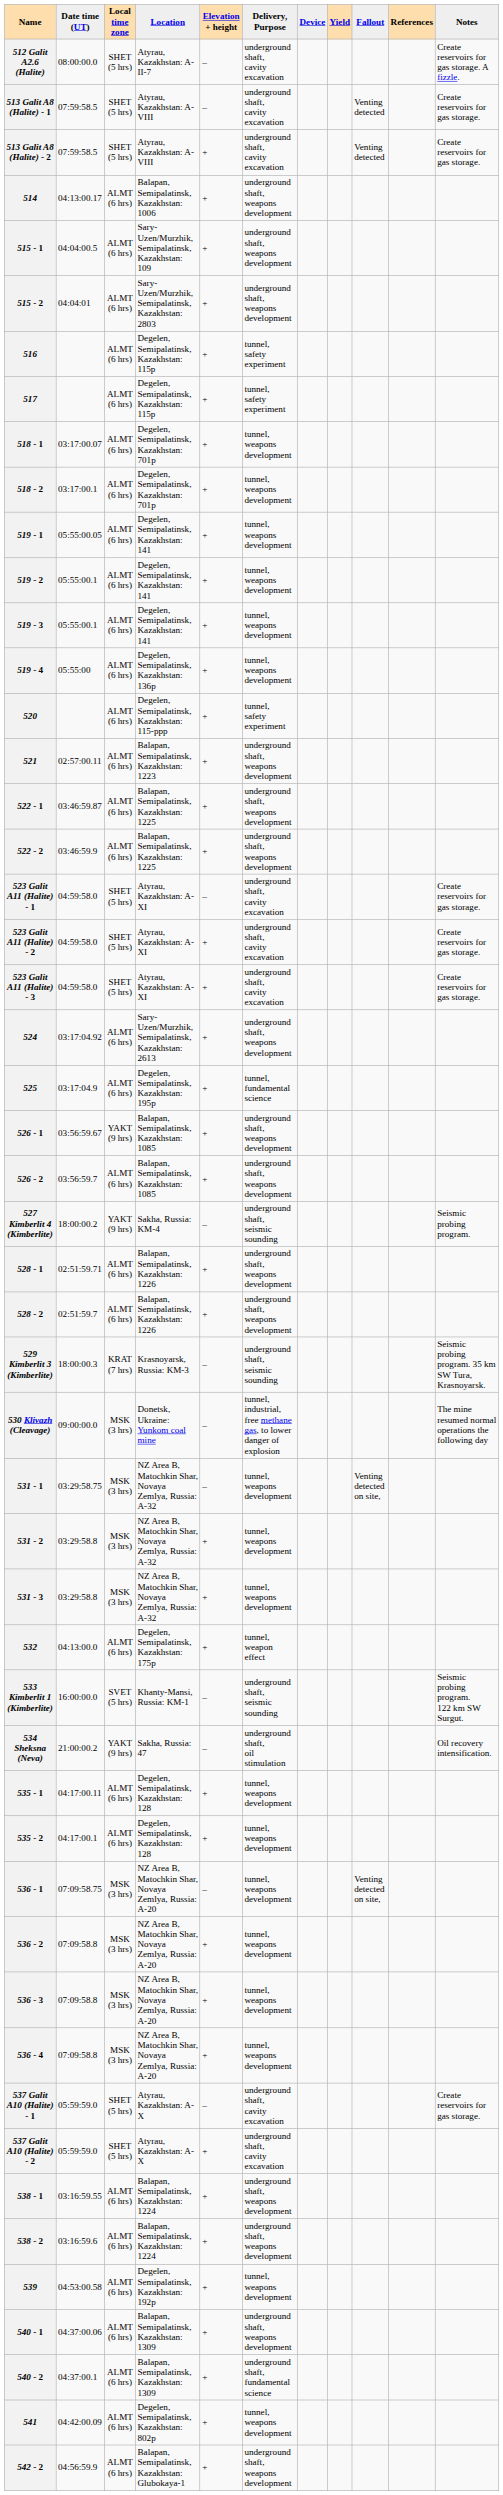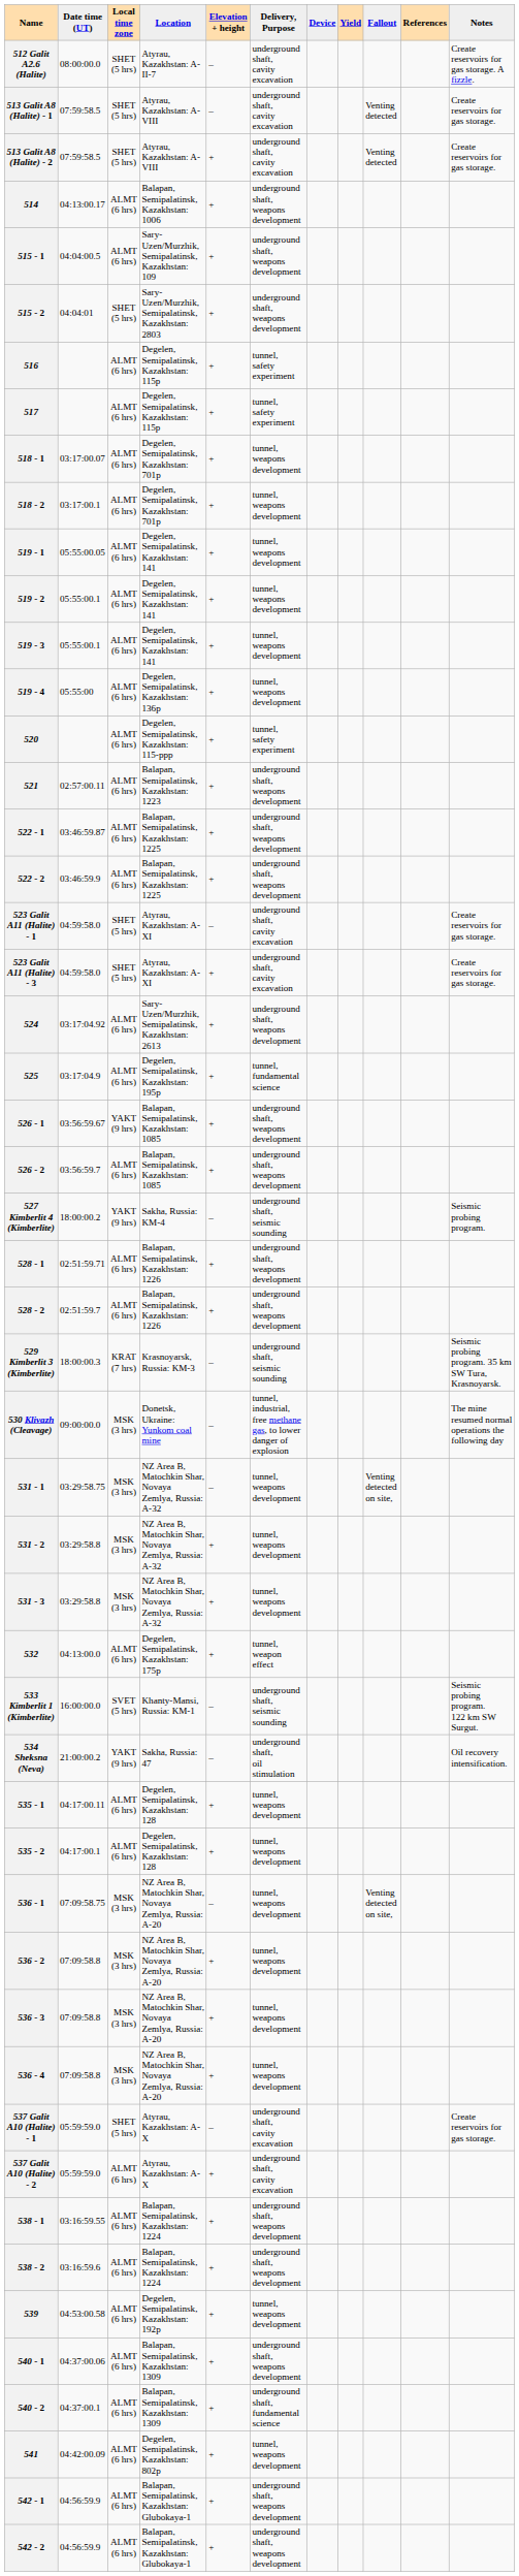 <table class="wikitable sortable">
 <tr>
 <th style="background:#ffdead;">Name </th>
 <th style="background:#efefef;">Date time (<a href='#'>UT</a>)</th>
 <th style="background:#ffdead;">Local <a href='#'>time zone</a></th>
 <th style="background:#efefef;"><a href='#'>Location</a></th>
 <th style="background:#ffdead;"><a href='#'>Elevation</a> + height </th>
 <th style="background:#efefef;">Delivery, <br>Purpose </th>
 <th style="background:#efefef;"><a href='#'>Device</a></th>
 <th style="background:#ffdead;"><a href='#'>Yield</a></th>
 <th style="background:#efefef;" class="unsortable"><a href='#'>Fallout</a></th>
 <th style="background:#ffdead;" class="unsortable">References</th>
 <th style="background:#efefef;" class="unsortable">Notes</th>
 </tr>
 <tr>
 <th><em>512 Galit A2.6 (Halite)</em></th>
 <td> 08:00:00.0</td>
 <td style="text-align:center;">SHET (5 hrs)<br></td>
 <td>Atyrau, Kazakhstan: A-II-7 </td>
 <td> – </td>
 <td>underground shaft,<br>cavity excavation</td>
 <td></td>
 <td style="text-align:center;"></td>
 <td></td>
 <td></td>
 <td>Create reservoirs for gas storage. A <a href='#'>fizzle</a>.</td>
 </tr>
 <tr>
 <th><em>513 Galit A8 (Halite)</em> - 1</th>
 <td> 07:59:58.5</td>
 <td style="text-align:center;">SHET (5 hrs)<br></td>
 <td>Atyrau, Kazakhstan: A-VIII </td>
 <td> – </td>
 <td>underground shaft,<br>cavity excavation</td>
 <td></td>
 <td style="text-align:center;"></td>
 <td>Venting detected</td>
 <td></td>
 <td>Create reservoirs for gas storage.</td>
 </tr>
 <tr>
 <th><em>513 Galit A8 (Halite)</em> - 2</th>
 <td> 07:59:58.5</td>
 <td style="text-align:center;">SHET (5 hrs)<br></td>
 <td>Atyrau, Kazakhstan: A-VIII </td>
 <td> +</td>
 <td>underground shaft,<br>cavity excavation</td>
 <td></td>
 <td style="text-align:center;"></td>
 <td>Venting detected</td>
 <td></td>
 <td>Create reservoirs for gas storage.</td>
 </tr>
 <tr>
 <th><em>514</em></th>
 <td> 04:13:00.17</td>
 <td style="text-align:center;">ALMT (6 hrs)<br></td>
 <td>Balapan, Semipalatinsk, Kazakhstan: 1006 </td>
 <td> +</td>
 <td>underground shaft,<br>weapons development</td>
 <td></td>
 <td style="text-align:center;"></td>
 <td></td>
 <td></td>
 <td></td>
 </tr>
 <tr>
 <th><em>515</em> - 1</th>
 <td> 04:04:00.5</td>
 <td style="text-align:center;">ALMT (6 hrs)<br></td>
 <td>Sary-Uzen/Murzhik, Semipalatinsk, Kazakhstan: 109 </td>
 <td> +</td>
 <td>underground shaft,<br>weapons development</td>
 <td></td>
 <td style="text-align:center;"></td>
 <td></td>
 <td></td>
 <td></td>
 </tr>
 <tr>
 <th><em>515</em> - 2</th>
 <td> 04:04:01</td>
-<td style="text-align:center;">ALMT (6 hrs)<br></td>
+<td style="text-align:center;">SHET (5 hrs)<br></td>
 <td>Sary-Uzen/Murzhik, Semipalatinsk, Kazakhstan: 2803 </td>
 <td> +</td>
 <td>underground shaft,<br>weapons development</td>
 <td></td>
 <td style="text-align:center;"></td>
 <td></td>
 <td></td>
 <td></td>
 </tr>
 <tr>
 <th><em>516</em></th>
 <td></td>
 <td style="text-align:center;">ALMT (6 hrs)<br></td>
 <td>Degelen, Semipalatinsk, Kazakhstan: 115p </td>
 <td> +</td>
 <td>tunnel,<br>safety experiment</td>
 <td></td>
 <td style="text-align:center;"></td>
 <td></td>
 <td></td>
 <td></td>
 </tr>
 <tr>
 <th><em>517</em></th>
 <td></td>
 <td style="text-align:center;">ALMT (6 hrs)<br></td>
 <td>Degelen, Semipalatinsk, Kazakhstan: 115p </td>
 <td> +</td>
 <td>tunnel,<br>safety experiment</td>
 <td></td>
 <td style="text-align:center;"></td>
 <td></td>
 <td></td>
 <td></td>
 </tr>
 <tr>
 <th><em>518</em> - 1</th>
 <td> 03:17:00.07</td>
 <td style="text-align:center;">ALMT (6 hrs)<br></td>
 <td>Degelen, Semipalatinsk, Kazakhstan: 701p </td>
 <td> +</td>
 <td>tunnel,<br>weapons development</td>
 <td></td>
 <td style="text-align:center;"></td>
 <td></td>
 <td></td>
 <td></td>
 </tr>
 <tr>
 <th><em>518</em> - 2</th>
 <td> 03:17:00.1</td>
 <td style="text-align:center;">ALMT (6 hrs)<br></td>
 <td>Degelen, Semipalatinsk, Kazakhstan: 701p </td>
 <td> +</td>
 <td>tunnel,<br>weapons development</td>
 <td></td>
 <td style="text-align:center;"></td>
 <td></td>
 <td></td>
 <td></td>
 </tr>
 <tr>
 <th><em>519</em> - 1</th>
 <td> 05:55:00.05</td>
 <td style="text-align:center;">ALMT (6 hrs)<br></td>
 <td>Degelen, Semipalatinsk, Kazakhstan: 141 </td>
 <td> +</td>
 <td>tunnel,<br>weapons development</td>
 <td></td>
 <td style="text-align:center;"></td>
 <td></td>
 <td></td>
 <td></td>
 </tr>
 <tr>
 <th><em>519</em> - 2</th>
 <td> 05:55:00.1</td>
 <td style="text-align:center;">ALMT (6 hrs)<br></td>
 <td>Degelen, Semipalatinsk, Kazakhstan: 141 </td>
 <td> +</td>
 <td>tunnel,<br>weapons development</td>
 <td></td>
 <td style="text-align:center;"></td>
 <td></td>
 <td></td>
 <td></td>
 </tr>
 <tr>
 <th><em>519</em> - 3</th>
 <td> 05:55:00.1</td>
 <td style="text-align:center;">ALMT (6 hrs)<br></td>
 <td>Degelen, Semipalatinsk, Kazakhstan: 141 </td>
 <td> +</td>
 <td>tunnel,<br>weapons development</td>
 <td></td>
 <td style="text-align:center;"></td>
 <td></td>
 <td></td>
 <td></td>
 </tr>
 <tr>
 <th><em>519</em> - 4</th>
 <td> 05:55:00</td>
 <td style="text-align:center;">ALMT (6 hrs)<br></td>
 <td>Degelen, Semipalatinsk, Kazakhstan: 136p </td>
 <td> +</td>
 <td>tunnel,<br>weapons development</td>
 <td></td>
 <td style="text-align:center;"></td>
 <td></td>
 <td></td>
 <td></td>
 </tr>
 <tr>
 <th><em>520</em></th>
 <td></td>
 <td style="text-align:center;">ALMT (6 hrs)<br></td>
 <td>Degelen, Semipalatinsk, Kazakhstan: 115-ppp </td>
 <td> +</td>
 <td>tunnel,<br>safety experiment</td>
 <td></td>
 <td style="text-align:center;"></td>
 <td></td>
 <td></td>
 <td></td>
 </tr>
 <tr>
 <th><em>521</em></th>
 <td> 02:57:00.11</td>
 <td style="text-align:center;">ALMT (6 hrs)<br></td>
 <td>Balapan, Semipalatinsk, Kazakhstan: 1223 </td>
 <td> +</td>
 <td>underground shaft,<br>weapons development</td>
 <td></td>
 <td style="text-align:center;"></td>
 <td></td>
 <td></td>
 <td></td>
 </tr>
 <tr>
 <th><em>522</em> - 1</th>
 <td> 03:46:59.87</td>
 <td style="text-align:center;">ALMT (6 hrs)<br></td>
 <td>Balapan, Semipalatinsk, Kazakhstan: 1225 </td>
 <td> +</td>
 <td>underground shaft,<br>weapons development</td>
 <td></td>
 <td style="text-align:center;"></td>
 <td></td>
 <td></td>
 <td></td>
 </tr>
 <tr>
 <th><em>522</em> - 2</th>
 <td> 03:46:59.9</td>
 <td style="text-align:center;">ALMT (6 hrs)<br></td>
 <td>Balapan, Semipalatinsk, Kazakhstan: 1225 </td>
 <td> +</td>
 <td>underground shaft,<br>weapons development</td>
 <td></td>
 <td style="text-align:center;"></td>
 <td></td>
 <td></td>
 <td></td>
 </tr>
 <tr>
 <th><em>523 Galit A11 (Halite)</em> - 1</th>
 <td> 04:59:58.0</td>
 <td style="text-align:center;">SHET (5 hrs)<br></td>
 <td>Atyrau, Kazakhstan: A-XI </td>
 <td> – </td>
-<td>underground shaft,<br>cavity excavation</td>
-<td></td>
-<td style="text-align:center;"></td>
-<td></td>
-<td></td>
-<td>Create reservoirs for gas storage.</td>
-</tr>
-<tr>
-<th><em>523 Galit A11 (Halite)</em> - 2</th>
-<td> 04:59:58.0</td>
-<td style="text-align:center;">SHET (5 hrs)<br></td>
-<td>Atyrau, Kazakhstan: A-XI </td>
-<td> +</td>
 <td>underground shaft,<br>cavity excavation</td>
 <td></td>
 <td style="text-align:center;"></td>
 <td></td>
 <td></td>
 <td>Create reservoirs for gas storage.</td>
 </tr>
 <tr>
 <th><em>523 Galit A11 (Halite)</em> - 3</th>
 <td> 04:59:58.0</td>
 <td style="text-align:center;">SHET (5 hrs)<br></td>
 <td>Atyrau, Kazakhstan: A-XI </td>
 <td> +</td>
 <td>underground shaft,<br>cavity excavation</td>
 <td></td>
 <td style="text-align:center;"></td>
 <td></td>
 <td></td>
 <td>Create reservoirs for gas storage.</td>
 </tr>
 <tr>
 <th><em>524</em></th>
 <td> 03:17:04.92</td>
 <td style="text-align:center;">ALMT (6 hrs)<br></td>
 <td>Sary-Uzen/Murzhik, Semipalatinsk, Kazakhstan: 2613 </td>
 <td> +</td>
 <td>underground shaft,<br>weapons development</td>
 <td></td>
 <td style="text-align:center;"></td>
 <td></td>
 <td></td>
 <td></td>
 </tr>
 <tr>
 <th><em>525</em></th>
 <td> 03:17:04.9</td>
 <td style="text-align:center;">ALMT (6 hrs)<br></td>
 <td>Degelen, Semipalatinsk, Kazakhstan: 195p </td>
 <td> +</td>
 <td>tunnel,<br>fundamental science</td>
 <td></td>
 <td style="text-align:center;"></td>
 <td></td>
 <td></td>
 <td></td>
 </tr>
 <tr>
 <th><em>526</em> - 1</th>
 <td> 03:56:59.67</td>
 <td style="text-align:center;">YAKT (9 hrs)<br></td>
 <td>Balapan, Semipalatinsk, Kazakhstan: 1085 </td>
 <td> +</td>
 <td>underground shaft,<br>weapons development</td>
 <td></td>
 <td style="text-align:center;"></td>
 <td></td>
 <td></td>
 <td></td>
 </tr>
 <tr>
 <th><em>526</em> - 2</th>
 <td> 03:56:59.7</td>
 <td style="text-align:center;">ALMT (6 hrs)<br></td>
 <td>Balapan, Semipalatinsk, Kazakhstan: 1085 </td>
 <td> +</td>
 <td>underground shaft,<br>weapons development</td>
 <td></td>
 <td style="text-align:center;"></td>
 <td></td>
 <td></td>
 <td></td>
 </tr>
 <tr>
 <th><em>527 Kimberlit 4 (Kimberlite)</em></th>
 <td> 18:00:00.2</td>
 <td style="text-align:center;">YAKT (9 hrs)<br></td>
 <td>Sakha, Russia: KM-4 </td>
 <td> – </td>
 <td>underground shaft,<br>seismic sounding</td>
 <td></td>
 <td style="text-align:center;"></td>
 <td></td>
 <td></td>
 <td>Seismic probing program.</td>
 </tr>
 <tr>
 <th><em>528</em> - 1</th>
 <td> 02:51:59.71</td>
 <td style="text-align:center;">ALMT (6 hrs)<br></td>
 <td>Balapan, Semipalatinsk, Kazakhstan: 1226 </td>
 <td> +</td>
 <td>underground shaft,<br>weapons development</td>
 <td></td>
 <td style="text-align:center;"></td>
 <td></td>
 <td></td>
 <td></td>
 </tr>
 <tr>
 <th><em>528</em> - 2</th>
 <td> 02:51:59.7</td>
 <td style="text-align:center;">ALMT (6 hrs)<br></td>
 <td>Balapan, Semipalatinsk, Kazakhstan: 1226 </td>
 <td> +</td>
 <td>underground shaft,<br>weapons development</td>
 <td></td>
 <td style="text-align:center;"></td>
 <td></td>
 <td></td>
 <td></td>
 </tr>
 <tr>
 <th><em>529 Kimberlit 3 (Kimberlite)</em></th>
 <td> 18:00:00.3</td>
 <td style="text-align:center;">KRAT (7 hrs)<br></td>
 <td>Krasnoyarsk, Russia: KM-3 </td>
 <td> – </td>
 <td>underground shaft,<br>seismic sounding</td>
 <td></td>
 <td style="text-align:center;"></td>
 <td></td>
 <td></td>
 <td>Seismic probing program. 35 km SW Tura, Krasnoyarsk.</td>
 </tr>
 <tr>
 <th><em>530 <a href='#'>Klivazh</a> (Cleavage)</em></th>
 <td> 09:00:00.0</td>
 <td style="text-align:center;">MSK (3 hrs)<br></td>
 <td>Donetsk, Ukraine: <a href='#'>Yunkom coal mine</a> </td>
 <td> – </td>
 <td>tunnel,<br>industrial,<br> free <a href='#'>methane gas</a>, to lower danger of explosion</td>
 <td></td>
 <td style="text-align:center;"></td>
 <td></td>
 <td></td>
 <td>The mine resumed normal operations the following day</td>
 </tr>
 <tr>
 <th><em>531</em> - 1</th>
 <td> 03:29:58.75</td>
 <td style="text-align:center;">MSK (3 hrs)<br></td>
 <td>NZ Area B, Matochkin Shar, Novaya Zemlya, Russia: A-32 </td>
 <td> – </td>
 <td>tunnel,<br>weapons development</td>
 <td></td>
 <td style="text-align:center;"></td>
 <td>Venting detected on site, </td>
 <td></td>
 <td></td>
 </tr>
 <tr>
 <th><em>531</em> - 2</th>
 <td> 03:29:58.8</td>
 <td style="text-align:center;">MSK (3 hrs)<br></td>
 <td>NZ Area B, Matochkin Shar, Novaya Zemlya, Russia: A-32 </td>
 <td> +</td>
 <td>tunnel,<br>weapons development</td>
 <td></td>
 <td style="text-align:center;"></td>
 <td></td>
 <td></td>
 <td></td>
 </tr>
 <tr>
 <th><em>531</em> - 3</th>
 <td> 03:29:58.8</td>
 <td style="text-align:center;">MSK (3 hrs)<br></td>
 <td>NZ Area B, Matochkin Shar, Novaya Zemlya, Russia: A-32 </td>
 <td> +</td>
 <td>tunnel,<br>weapons development</td>
 <td></td>
 <td style="text-align:center;"></td>
 <td></td>
 <td></td>
 <td></td>
 </tr>
 <tr>
 <th><em>532</em></th>
 <td> 04:13:00.0</td>
 <td style="text-align:center;">ALMT (6 hrs)<br></td>
 <td>Degelen, Semipalatinsk, Kazakhstan: 175p </td>
 <td> +</td>
 <td>tunnel,<br>weapon effect</td>
 <td></td>
 <td style="text-align:center;"></td>
 <td></td>
 <td></td>
 <td></td>
 </tr>
 <tr>
 <th><em>533 Kimberlit 1 (Kimberlite)</em></th>
 <td> 16:00:00.0</td>
 <td style="text-align:center;">SVET (5 hrs)<br></td>
 <td>Khanty-Mansi, Russia: KM-1 </td>
 <td> – </td>
 <td>underground shaft,<br>seismic sounding</td>
 <td></td>
 <td style="text-align:center;"></td>
 <td></td>
 <td></td>
 <td>Seismic probing program. 122 km SW Surgut.</td>
 </tr>
 <tr>
 <th><em>534 Sheksna (Neva)</em></th>
 <td> 21:00:00.2</td>
 <td style="text-align:center;">YAKT (9 hrs)<br></td>
 <td>Sakha, Russia: 47 </td>
 <td> – </td>
 <td>underground shaft,<br>oil stimulation</td>
 <td></td>
 <td style="text-align:center;"></td>
 <td></td>
 <td></td>
 <td>Oil recovery intensification.</td>
 </tr>
 <tr>
 <th><em>535</em> - 1</th>
 <td> 04:17:00.11</td>
 <td style="text-align:center;">ALMT (6 hrs)<br></td>
 <td>Degelen, Semipalatinsk, Kazakhstan: 128 </td>
 <td> +</td>
 <td>tunnel,<br>weapons development</td>
 <td></td>
 <td style="text-align:center;"></td>
 <td></td>
 <td></td>
 <td></td>
 </tr>
 <tr>
 <th><em>535</em> - 2</th>
 <td> 04:17:00.1</td>
 <td style="text-align:center;">ALMT (6 hrs)<br></td>
 <td>Degelen, Semipalatinsk, Kazakhstan: 128 </td>
 <td> +</td>
 <td>tunnel,<br>weapons development</td>
 <td></td>
 <td style="text-align:center;"></td>
 <td></td>
 <td></td>
 <td></td>
 </tr>
 <tr>
 <th><em>536</em> - 1</th>
 <td> 07:09:58.75</td>
 <td style="text-align:center;">MSK (3 hrs)<br></td>
 <td>NZ Area B, Matochkin Shar, Novaya Zemlya, Russia: A-20 </td>
 <td> – </td>
 <td>tunnel,<br>weapons development</td>
 <td></td>
 <td style="text-align:center;"></td>
 <td>Venting detected on site, </td>
 <td></td>
 <td></td>
 </tr>
 <tr>
 <th><em>536</em> - 2</th>
 <td> 07:09:58.8</td>
 <td style="text-align:center;">MSK (3 hrs)<br></td>
 <td>NZ Area B, Matochkin Shar, Novaya Zemlya, Russia: A-20 </td>
 <td> +</td>
 <td>tunnel,<br>weapons development</td>
 <td></td>
 <td style="text-align:center;"></td>
 <td></td>
 <td></td>
 <td></td>
 </tr>
 <tr>
 <th><em>536</em> - 3</th>
 <td> 07:09:58.8</td>
 <td style="text-align:center;">MSK (3 hrs)<br></td>
 <td>NZ Area B, Matochkin Shar, Novaya Zemlya, Russia: A-20 </td>
 <td> +</td>
 <td>tunnel,<br>weapons development</td>
 <td></td>
 <td style="text-align:center;"></td>
 <td></td>
 <td></td>
 <td></td>
 </tr>
 <tr>
 <th><em>536</em> - 4</th>
 <td> 07:09:58.8</td>
 <td style="text-align:center;">MSK (3 hrs)<br></td>
 <td>NZ Area B, Matochkin Shar, Novaya Zemlya, Russia: A-20 </td>
 <td> +</td>
 <td>tunnel,<br>weapons development</td>
 <td></td>
 <td style="text-align:center;"></td>
 <td></td>
 <td></td>
 <td></td>
 </tr>
 <tr>
 <th><em>537 Galit A10 (Halite)</em> - 1</th>
 <td> 05:59:59.0</td>
 <td style="text-align:center;">SHET (5 hrs)<br></td>
 <td>Atyrau, Kazakhstan: A-X </td>
 <td> – </td>
 <td>underground shaft,<br>cavity excavation</td>
 <td></td>
 <td style="text-align:center;"></td>
 <td></td>
 <td></td>
 <td>Create reservoirs for gas storage.</td>
 </tr>
 <tr>
 <th><em>537 Galit A10 (Halite)</em> - 2</th>
 <td> 05:59:59.0</td>
-<td style="text-align:center;">SHET (5 hrs)<br></td>
+<td style="text-align:center;">ALMT (6 hrs)<br></td>
 <td>Atyrau, Kazakhstan: A-X </td>
 <td> +</td>
 <td>underground shaft,<br>cavity excavation</td>
 <td></td>
 <td style="text-align:center;"></td>
 <td></td>
 <td></td>
 <td></td>
 </tr>
 <tr>
 <th><em>538</em> - 1</th>
 <td> 03:16:59.55</td>
 <td style="text-align:center;">ALMT (6 hrs)<br></td>
 <td>Balapan, Semipalatinsk, Kazakhstan: 1224 </td>
 <td> +</td>
 <td>underground shaft,<br>weapons development</td>
 <td></td>
 <td style="text-align:center;"></td>
 <td></td>
 <td></td>
 <td></td>
 </tr>
 <tr>
 <th><em>538</em> - 2</th>
 <td> 03:16:59.6</td>
 <td style="text-align:center;">ALMT (6 hrs)<br></td>
 <td>Balapan, Semipalatinsk, Kazakhstan: 1224 </td>
 <td> +</td>
 <td>underground shaft,<br>weapons development</td>
 <td></td>
 <td style="text-align:center;"></td>
 <td></td>
 <td></td>
 <td></td>
 </tr>
 <tr>
 <th><em>539</em></th>
 <td> 04:53:00.58</td>
 <td style="text-align:center;">ALMT (6 hrs)<br></td>
 <td>Degelen, Semipalatinsk, Kazakhstan: 192p </td>
 <td> +</td>
 <td>tunnel,<br>weapons development</td>
 <td></td>
 <td style="text-align:center;"></td>
 <td></td>
 <td></td>
 <td></td>
 </tr>
 <tr>
 <th><em>540</em> - 1</th>
 <td> 04:37:00.06</td>
 <td style="text-align:center;">ALMT (6 hrs)<br></td>
 <td>Balapan, Semipalatinsk, Kazakhstan: 1309 </td>
 <td> +</td>
 <td>underground shaft,<br>weapons development</td>
 <td></td>
 <td style="text-align:center;"></td>
 <td></td>
 <td></td>
 <td></td>
 </tr>
 <tr>
 <th><em>540</em> - 2</th>
 <td> 04:37:00.1</td>
 <td style="text-align:center;">ALMT (6 hrs)<br></td>
 <td>Balapan, Semipalatinsk, Kazakhstan: 1309 </td>
 <td> +</td>
 <td>underground shaft,<br>fundamental science</td>
 <td></td>
 <td style="text-align:center;"></td>
 <td></td>
 <td></td>
 <td></td>
 </tr>
 <tr>
 <th><em>541</em></th>
 <td> 04:42:00.09</td>
 <td style="text-align:center;">ALMT (6 hrs)<br></td>
 <td>Degelen, Semipalatinsk, Kazakhstan: 802p </td>
 <td> +</td>
 <td>tunnel,<br>weapons development</td>
 <td></td>
 <td style="text-align:center;"></td>
 <td></td>
 <td></td>
 <td></td>
 </tr>
 <tr>
+<th><em>542</em> - 1</th>
+<td> 04:56:59.9</td>
+<td style="text-align:center;">ALMT (6 hrs)<br></td>
+<td>Balapan, Semipalatinsk, Kazakhstan: Glubokaya-1 </td>
+<td> +</td>
+<td>underground shaft,<br>weapons development</td>
+<td></td>
+<td style="text-align:center;"></td>
+<td></td>
+<td></td>
+<td></td>
+</tr>
+<tr>
 <th><em>542</em> - 2</th>
 <td> 04:56:59.9</td>
 <td style="text-align:center;">ALMT (6 hrs)<br></td>
 <td>Balapan, Semipalatinsk, Kazakhstan: Glubokaya-1 </td>
 <td> +</td>
 <td>underground shaft,<br>weapons development</td>
 <td></td>
 <td style="text-align:center;"></td>
 <td></td>
 <td></td>
 <td></td>
 </tr>
 </table>
